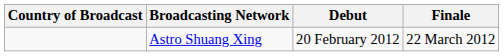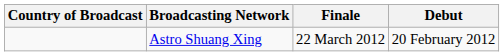 <table class="wikitable">
 <tr>
 <th>Country of Broadcast</th>
 <th>Broadcasting Network</th>
+<th>Finale</th>
 <th>Debut</th>
-<th>Finale</th>
 </tr>
 <tr>
 <td></td>
 <td><a href='#'>Astro Shuang Xing</a></td>
+<td>22 March 2012</td>
 <td>20 February 2012</td>
-<td>22 March 2012</td>
 </tr>
 </table>
